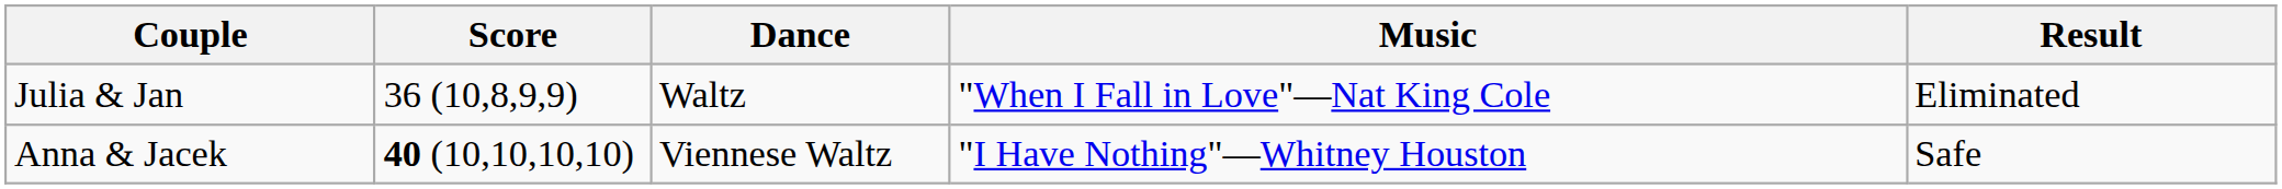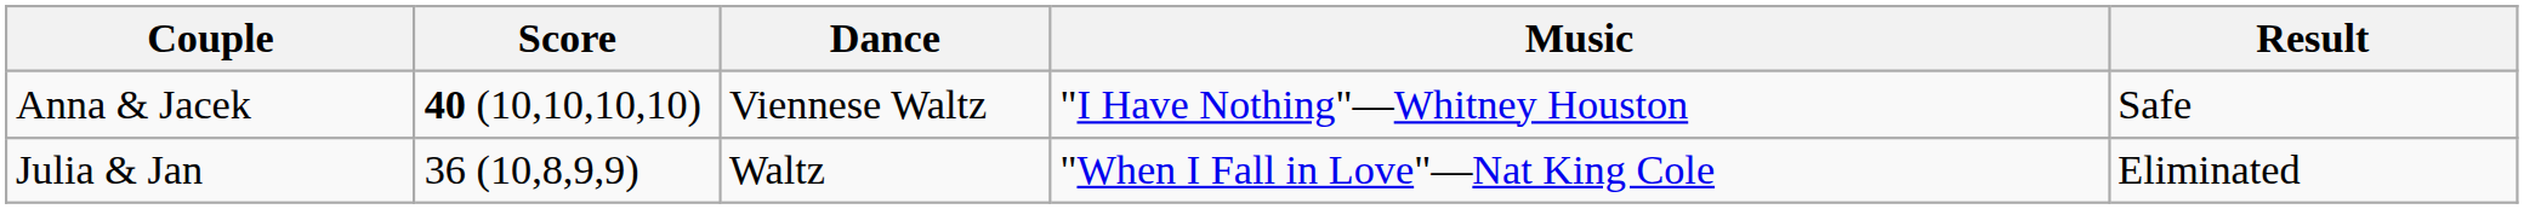 <table class="wikitable">
 <tr>
 <th width="150">Couple</th>
 <th width="110">Score</th>
 <th width="120">Dance</th>
 <th width="400">Music</th>
 <th width="150">Result</th>
 </tr>
 <tr>
+<td>Anna & Jacek</td>
+<td><strong>40</strong> (10,10,10,10)</td>
+<td>Viennese Waltz</td>
+<td>"<a href='#'>I Have Nothing</a>"—<a href='#'>Whitney Houston</a></td>
+<td>Safe</td>
+</tr>
+<tr>
 <td>Julia & Jan</td>
 <td>36 (10,8,9,9)</td>
 <td>Waltz</td>
 <td>"<a href='#'>When I Fall in Love</a>"—<a href='#'>Nat King Cole</a></td>
 <td>Eliminated</td>
 </tr>
-<tr>
-<td>Anna & Jacek</td>
-<td><strong>40</strong> (10,10,10,10)</td>
-<td>Viennese Waltz</td>
-<td>"<a href='#'>I Have Nothing</a>"—<a href='#'>Whitney Houston</a></td>
-<td>Safe</td>
-</tr>
 </table>
